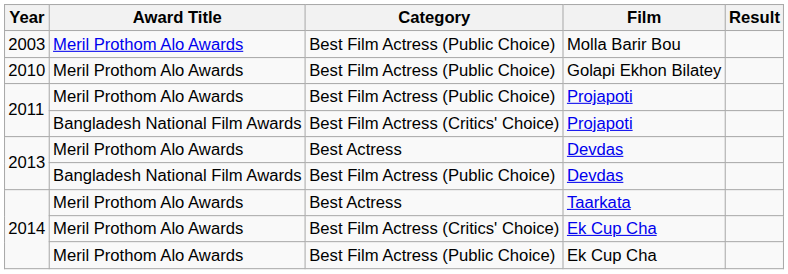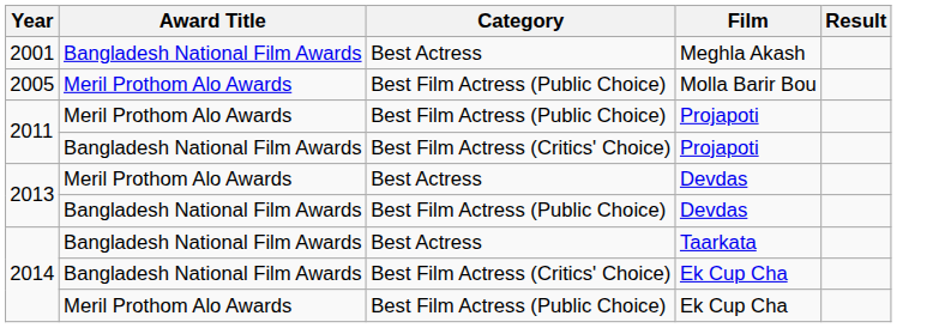 <table class="wikitable">
 <tr>
 <th>Year</th>
 <th>Award Title</th>
 <th>Category</th>
 <th>Film</th>
 <th>Result</th>
 </tr>
 <tr>
-<td>2003</td>
+<td>2001</td>
+<td><a href='#'>Bangladesh National Film Awards</a></td>
+<td>Best Actress</td>
+<td>Meghla Akash</td>
+<td></td>
+</tr>
+<tr>
+<td>2005</td>
 <td><a href='#'>Meril Prothom Alo Awards</a></td>
 <td>Best Film Actress (Public Choice)</td>
 <td>Molla Barir Bou</td>
-<td></td>
-</tr>
-<tr>
-<td>2010</td>
-<td>Meril Prothom Alo Awards</td>
-<td>Best Film Actress (Public Choice)</td>
-<td>Golapi Ekhon Bilatey</td>
 <td></td>
 </tr>
 <tr>
 <td rowspan="2">2011</td>
 <td>Meril Prothom Alo Awards</td>
 <td>Best Film Actress (Public Choice)</td>
 <td><a href='#'>Projapoti</a></td>
 <td></td>
 </tr>
 <tr>
 <td>Bangladesh National Film Awards</td>
 <td>Best Film Actress (Critics' Choice)</td>
 <td><a href='#'>Projapoti</a></td>
 <td></td>
 </tr>
 <tr>
 <td rowspan="2">2013</td>
 <td>Meril Prothom Alo Awards</td>
 <td>Best Actress</td>
 <td><a href='#'>Devdas</a></td>
 <td></td>
 </tr>
 <tr>
 <td>Bangladesh National Film Awards</td>
 <td>Best Film Actress (Public Choice)</td>
 <td><a href='#'>Devdas</a></td>
 <td></td>
 </tr>
 <tr>
 <td rowspan="3">2014</td>
-<td>Meril Prothom Alo Awards</td>
+<td>Bangladesh National Film Awards</td>
 <td>Best Actress</td>
 <td><a href='#'>Taarkata</a></td>
 <td></td>
 </tr>
 <tr>
-<td>Meril Prothom Alo Awards</td>
+<td>Bangladesh National Film Awards</td>
 <td>Best Film Actress (Critics' Choice)</td>
 <td><a href='#'>Ek Cup Cha</a></td>
 <td></td>
 </tr>
 <tr>
 <td>Meril Prothom Alo Awards</td>
 <td>Best Film Actress (Public Choice)</td>
 <td>Ek Cup Cha</td>
 <td></td>
 </tr>
 </table>
